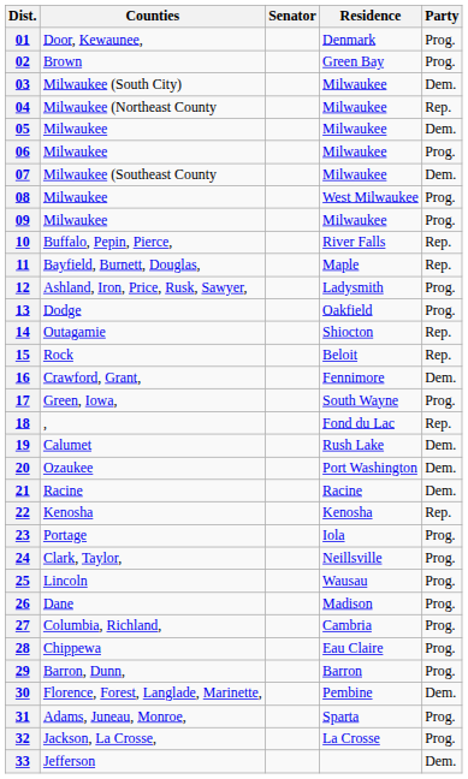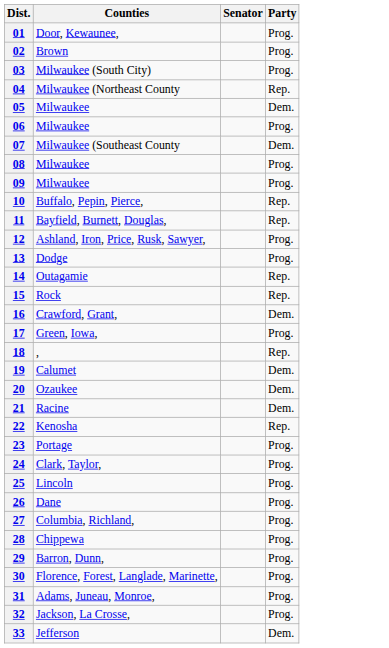 <table class="wikitable sortable">
 <tr>
 <th>Dist.</th>
 <th>Counties</th>
 <th>Senator</th>
-<th>Residence</th>
 <th>Party</th>
 </tr>
 <tr>
 <th><a href='#'>01</a></th>
 <td><a href='#'>Door</a>, <a href='#'>Kewaunee</a>, </td>
 <td></td>
-<td><a href='#'>Denmark</a></td>
 <td>Prog.</td>
 </tr>
 <tr>
 <th><a href='#'>02</a></th>
 <td><a href='#'>Brown</a> </td>
 <td></td>
-<td><a href='#'>Green Bay</a></td>
 <td>Prog.</td>
 </tr>
 <tr>
 <th><a href='#'>03</a></th>
 <td><a href='#'>Milwaukee</a> (South City)</td>
 <td></td>
-<td><a href='#'>Milwaukee</a></td>
-<td>Dem.</td>
+<td>Prog.</td>
 </tr>
 <tr>
 <th><a href='#'>04</a></th>
 <td><a href='#'>Milwaukee</a> (Northeast County </td>
 <td></td>
-<td><a href='#'>Milwaukee</a></td>
 <td>Rep.</td>
 </tr>
 <tr>
 <th><a href='#'>05</a></th>
 <td><a href='#'>Milwaukee</a> </td>
 <td></td>
-<td><a href='#'>Milwaukee</a></td>
 <td>Dem.</td>
 </tr>
 <tr>
 <th><a href='#'>06</a></th>
 <td><a href='#'>Milwaukee</a> </td>
 <td></td>
-<td><a href='#'>Milwaukee</a></td>
 <td>Prog.</td>
 </tr>
 <tr>
 <th><a href='#'>07</a></th>
 <td><a href='#'>Milwaukee</a> (Southeast County </td>
 <td></td>
-<td><a href='#'>Milwaukee</a></td>
 <td>Dem.</td>
 </tr>
 <tr>
 <th><a href='#'>08</a></th>
 <td><a href='#'>Milwaukee</a> </td>
 <td></td>
-<td><a href='#'>West Milwaukee</a></td>
 <td>Prog.</td>
 </tr>
 <tr>
 <th><a href='#'>09</a></th>
 <td><a href='#'>Milwaukee</a> </td>
 <td></td>
-<td><a href='#'>Milwaukee</a></td>
 <td>Prog.</td>
 </tr>
 <tr>
 <th><a href='#'>10</a></th>
 <td><a href='#'>Buffalo</a>, <a href='#'>Pepin</a>, <a href='#'>Pierce</a>, </td>
 <td></td>
-<td><a href='#'>River Falls</a></td>
 <td>Rep.</td>
 </tr>
 <tr>
 <th><a href='#'>11</a></th>
 <td><a href='#'>Bayfield</a>, <a href='#'>Burnett</a>, <a href='#'>Douglas</a>, </td>
 <td></td>
-<td><a href='#'>Maple</a></td>
 <td>Rep.</td>
 </tr>
 <tr>
 <th><a href='#'>12</a></th>
 <td><a href='#'>Ashland</a>, <a href='#'>Iron</a>, <a href='#'>Price</a>, <a href='#'>Rusk</a>, <a href='#'>Sawyer</a>, </td>
 <td></td>
-<td><a href='#'>Ladysmith</a></td>
 <td>Prog.</td>
 </tr>
 <tr>
 <th><a href='#'>13</a></th>
 <td><a href='#'>Dodge</a> </td>
 <td></td>
-<td><a href='#'>Oakfield</a></td>
 <td>Prog.</td>
 </tr>
 <tr>
 <th><a href='#'>14</a></th>
 <td><a href='#'>Outagamie</a> </td>
 <td></td>
-<td><a href='#'>Shiocton</a></td>
 <td>Rep.</td>
 </tr>
 <tr>
 <th><a href='#'>15</a></th>
 <td><a href='#'>Rock</a></td>
 <td></td>
-<td><a href='#'>Beloit</a></td>
 <td>Rep.</td>
 </tr>
 <tr>
 <th><a href='#'>16</a></th>
 <td><a href='#'>Crawford</a>, <a href='#'>Grant</a>, </td>
 <td></td>
-<td><a href='#'>Fennimore</a></td>
 <td>Dem.</td>
 </tr>
 <tr>
 <th><a href='#'>17</a></th>
 <td><a href='#'>Green</a>, <a href='#'>Iowa</a>, </td>
 <td></td>
-<td><a href='#'>South Wayne</a></td>
 <td>Prog.</td>
 </tr>
 <tr>
 <th><a href='#'>18</a></th>
 <td>,  </td>
 <td></td>
-<td><a href='#'>Fond du Lac</a></td>
 <td>Rep.</td>
 </tr>
 <tr>
 <th><a href='#'>19</a></th>
 <td><a href='#'>Calumet</a> </td>
 <td></td>
-<td><a href='#'>Rush Lake</a></td>
 <td>Dem.</td>
 </tr>
 <tr>
 <th><a href='#'>20</a></th>
 <td><a href='#'>Ozaukee</a> </td>
 <td></td>
-<td><a href='#'>Port Washington</a></td>
 <td>Dem.</td>
 </tr>
 <tr>
 <th><a href='#'>21</a></th>
 <td><a href='#'>Racine</a></td>
 <td></td>
-<td><a href='#'>Racine</a></td>
 <td>Dem.</td>
 </tr>
 <tr>
 <th><a href='#'>22</a></th>
 <td><a href='#'>Kenosha</a> </td>
 <td></td>
-<td><a href='#'>Kenosha</a></td>
 <td>Rep.</td>
 </tr>
 <tr>
 <th><a href='#'>23</a></th>
 <td><a href='#'>Portage</a> </td>
 <td></td>
-<td><a href='#'>Iola</a></td>
 <td>Prog.</td>
 </tr>
 <tr>
 <th><a href='#'>24</a></th>
 <td><a href='#'>Clark</a>, <a href='#'>Taylor</a>, </td>
 <td></td>
-<td><a href='#'>Neillsville</a></td>
 <td>Prog.</td>
 </tr>
 <tr>
 <th><a href='#'>25</a></th>
 <td><a href='#'>Lincoln</a> </td>
 <td></td>
-<td><a href='#'>Wausau</a></td>
 <td>Prog.</td>
 </tr>
 <tr>
 <th><a href='#'>26</a></th>
 <td><a href='#'>Dane</a></td>
 <td></td>
-<td><a href='#'>Madison</a></td>
 <td>Prog.</td>
 </tr>
 <tr>
 <th><a href='#'>27</a></th>
 <td><a href='#'>Columbia</a>, <a href='#'>Richland</a>, </td>
 <td></td>
-<td><a href='#'>Cambria</a></td>
 <td>Prog.</td>
 </tr>
 <tr>
 <th><a href='#'>28</a></th>
 <td><a href='#'>Chippewa</a> </td>
 <td></td>
-<td><a href='#'>Eau Claire</a></td>
 <td>Prog.</td>
 </tr>
 <tr>
 <th><a href='#'>29</a></th>
 <td><a href='#'>Barron</a>, <a href='#'>Dunn</a>, </td>
 <td></td>
-<td><a href='#'>Barron</a></td>
 <td>Prog.</td>
 </tr>
 <tr>
 <th><a href='#'>30</a></th>
 <td><a href='#'>Florence</a>, <a href='#'>Forest</a>, <a href='#'>Langlade</a>, <a href='#'>Marinette</a>, </td>
 <td></td>
-<td><a href='#'>Pembine</a></td>
-<td>Dem.</td>
+<td>Prog.</td>
 </tr>
 <tr>
 <th><a href='#'>31</a></th>
 <td><a href='#'>Adams</a>, <a href='#'>Juneau</a>, <a href='#'>Monroe</a>, </td>
 <td></td>
-<td><a href='#'>Sparta</a></td>
 <td>Prog.</td>
 </tr>
 <tr>
 <th><a href='#'>32</a></th>
 <td><a href='#'>Jackson</a>, <a href='#'>La Crosse</a>, </td>
 <td></td>
-<td><a href='#'>La Crosse</a></td>
 <td>Prog.</td>
 </tr>
 <tr>
 <th><a href='#'>33</a></th>
 <td><a href='#'>Jefferson</a> </td>
 <td></td>
-<td></td>
 <td>Dem.</td>
 </tr>
 </table>
